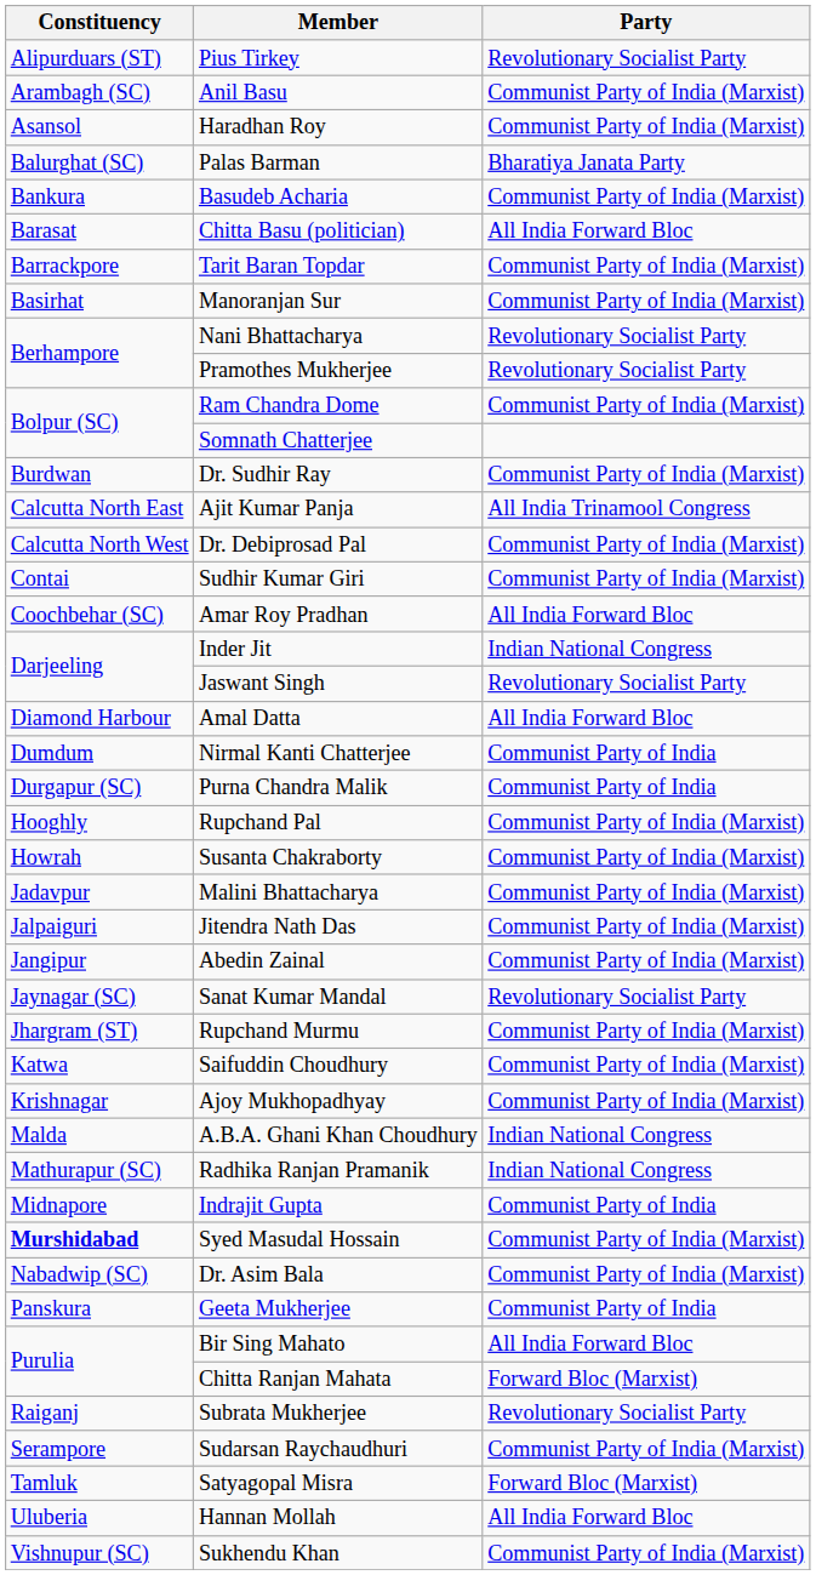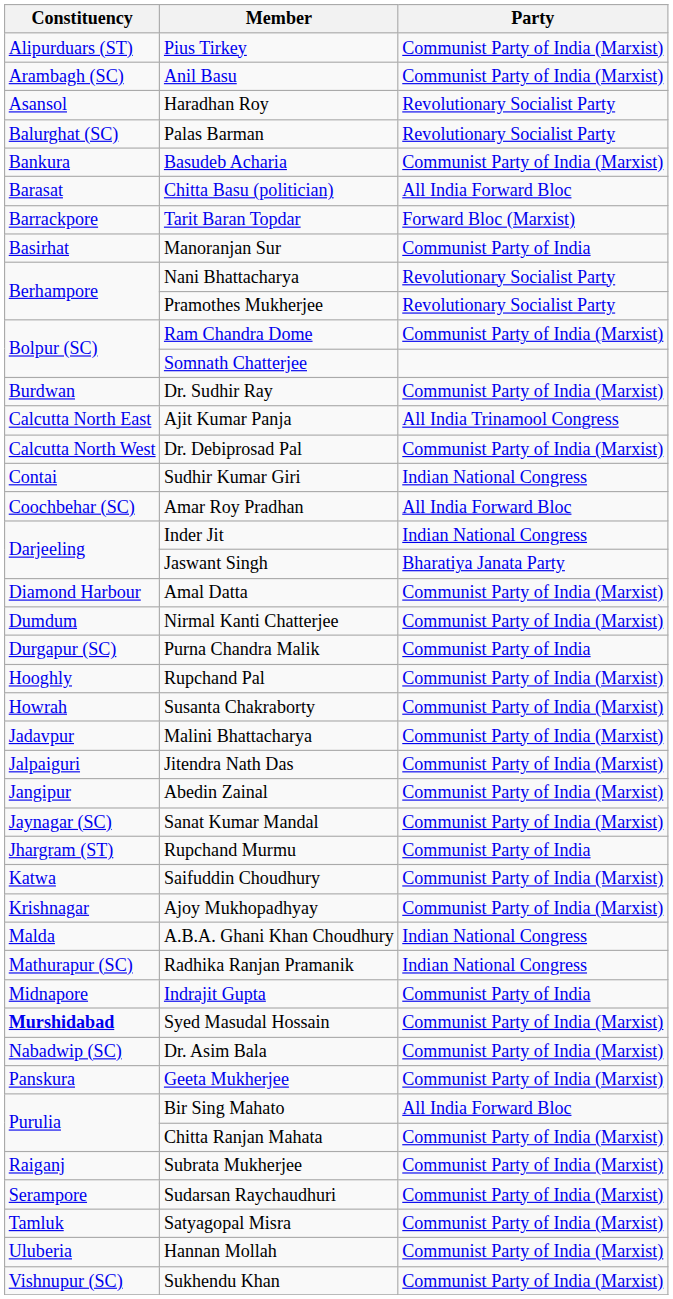 <table class="wikitable sortable">
 <tr>
 <th>Constituency</th>
 <th>Member</th>
 <th>Party</th>
 </tr>
 <tr>
 <td><a href='#'>Alipurduars (ST)</a></td>
 <td><a href='#'>Pius Tirkey</a></td>
-<td><a href='#'>Revolutionary Socialist Party</a></td>
+<td><a href='#'>Communist Party of India (Marxist)</a></td>
 </tr>
 <tr>
 <td><a href='#'>Arambagh (SC)</a></td>
 <td><a href='#'>Anil Basu</a></td>
 <td><a href='#'>Communist Party of India (Marxist)</a></td>
 </tr>
 <tr>
 <td><a href='#'>Asansol</a></td>
 <td>Haradhan Roy</td>
-<td><a href='#'>Communist Party of India (Marxist)</a></td>
+<td><a href='#'>Revolutionary Socialist Party</a></td>
 </tr>
 <tr>
 <td><a href='#'>Balurghat (SC)</a></td>
 <td>Palas Barman</td>
-<td><a href='#'>Bharatiya Janata Party</a></td>
+<td><a href='#'>Revolutionary Socialist Party</a></td>
 </tr>
 <tr>
 <td><a href='#'>Bankura</a></td>
 <td><a href='#'>Basudeb Acharia</a></td>
 <td><a href='#'>Communist Party of India (Marxist)</a></td>
 </tr>
 <tr>
 <td><a href='#'>Barasat</a></td>
 <td><a href='#'>Chitta Basu (politician)</a></td>
 <td><a href='#'>All India Forward Bloc</a></td>
 </tr>
 <tr>
 <td><a href='#'>Barrackpore</a></td>
 <td><a href='#'>Tarit Baran Topdar</a></td>
-<td><a href='#'>Communist Party of India (Marxist)</a></td>
+<td><a href='#'>Forward Bloc (Marxist)</a></td>
 </tr>
 <tr>
 <td><a href='#'>Basirhat</a></td>
 <td>Manoranjan Sur</td>
-<td><a href='#'>Communist Party of India (Marxist)</a></td>
+<td><a href='#'>Communist Party of India</a></td>
 </tr>
 <tr>
 <td rowspan=2><a href='#'>Berhampore</a></td>
 <td>Nani Bhattacharya</td>
 <td><a href='#'>Revolutionary Socialist Party</a></td>
 </tr>
 <tr>
 <td>Pramothes Mukherjee</td>
 <td><a href='#'>Revolutionary Socialist Party</a></td>
 </tr>
 <tr>
 <td rowspan=2><a href='#'>Bolpur (SC)</a></td>
 <td><a href='#'>Ram Chandra Dome</a></td>
 <td><a href='#'>Communist Party of India (Marxist)</a></td>
 </tr>
 <tr>
 <td><a href='#'>Somnath Chatterjee</a></td>
 <td></td>
 </tr>
 <tr>
 <td><a href='#'>Burdwan</a></td>
 <td>Dr. Sudhir Ray</td>
 <td><a href='#'>Communist Party of India (Marxist)</a></td>
 </tr>
 <tr>
 <td><a href='#'>Calcutta North East</a></td>
 <td>Ajit Kumar Panja</td>
 <td><a href='#'>All India Trinamool Congress</a></td>
 </tr>
 <tr>
 <td><a href='#'>Calcutta North West</a></td>
 <td>Dr. Debiprosad Pal</td>
 <td><a href='#'>Communist Party of India (Marxist)</a></td>
 </tr>
 <tr>
 <td><a href='#'>Contai</a></td>
 <td>Sudhir Kumar Giri</td>
-<td><a href='#'>Communist Party of India (Marxist)</a></td>
+<td><a href='#'>Indian National Congress</a></td>
 </tr>
 <tr>
 <td><a href='#'>Coochbehar (SC)</a></td>
 <td>Amar Roy Pradhan</td>
 <td><a href='#'>All India Forward Bloc</a></td>
 </tr>
 <tr>
 <td rowspan=2><a href='#'>Darjeeling</a></td>
 <td>Inder Jit</td>
 <td><a href='#'>Indian National Congress</a></td>
 </tr>
 <tr>
 <td>Jaswant Singh</td>
-<td><a href='#'>Revolutionary Socialist Party</a></td>
+<td><a href='#'>Bharatiya Janata Party</a></td>
 </tr>
 <tr>
 <td><a href='#'>Diamond Harbour</a></td>
 <td>Amal Datta</td>
-<td><a href='#'>All India Forward Bloc</a></td>
+<td><a href='#'>Communist Party of India (Marxist)</a></td>
 </tr>
 <tr>
 <td><a href='#'>Dumdum</a></td>
 <td>Nirmal Kanti Chatterjee</td>
-<td><a href='#'>Communist Party of India</a></td>
+<td><a href='#'>Communist Party of India (Marxist)</a></td>
 </tr>
 <tr>
 <td><a href='#'>Durgapur (SC)</a></td>
 <td>Purna Chandra Malik</td>
 <td><a href='#'>Communist Party of India</a></td>
 </tr>
 <tr>
 <td><a href='#'>Hooghly</a></td>
 <td>Rupchand Pal</td>
 <td><a href='#'>Communist Party of India (Marxist)</a></td>
 </tr>
 <tr>
 <td><a href='#'>Howrah</a></td>
 <td>Susanta Chakraborty</td>
 <td><a href='#'>Communist Party of India (Marxist)</a></td>
 </tr>
 <tr>
 <td><a href='#'>Jadavpur</a></td>
 <td>Malini Bhattacharya</td>
 <td><a href='#'>Communist Party of India (Marxist)</a></td>
 </tr>
 <tr>
 <td><a href='#'>Jalpaiguri</a></td>
 <td>Jitendra Nath Das</td>
 <td><a href='#'>Communist Party of India (Marxist)</a></td>
 </tr>
 <tr>
 <td><a href='#'>Jangipur</a></td>
 <td>Abedin Zainal</td>
 <td><a href='#'>Communist Party of India (Marxist)</a></td>
 </tr>
 <tr>
 <td><a href='#'>Jaynagar (SC)</a></td>
 <td>Sanat Kumar Mandal</td>
-<td><a href='#'>Revolutionary Socialist Party</a></td>
+<td><a href='#'>Communist Party of India (Marxist)</a></td>
 </tr>
 <tr>
 <td><a href='#'>Jhargram (ST)</a></td>
 <td>Rupchand Murmu</td>
-<td><a href='#'>Communist Party of India (Marxist)</a></td>
+<td><a href='#'>Communist Party of India</a></td>
 </tr>
 <tr>
 <td><a href='#'>Katwa</a></td>
 <td>Saifuddin Choudhury</td>
 <td><a href='#'>Communist Party of India (Marxist)</a></td>
 </tr>
 <tr>
 <td><a href='#'>Krishnagar</a></td>
 <td>Ajoy Mukhopadhyay</td>
 <td><a href='#'>Communist Party of India (Marxist)</a></td>
 </tr>
 <tr>
 <td><a href='#'>Malda</a></td>
 <td>A.B.A. Ghani Khan Choudhury</td>
 <td><a href='#'>Indian National Congress</a></td>
 </tr>
 <tr>
 <td><a href='#'>Mathurapur (SC)</a></td>
 <td>Radhika Ranjan Pramanik</td>
 <td><a href='#'>Indian National Congress</a></td>
 </tr>
 <tr>
 <td><a href='#'>Midnapore</a></td>
 <td><a href='#'>Indrajit Gupta</a></td>
 <td><a href='#'>Communist Party of India</a></td>
 </tr>
 <tr>
 <td><strong><a href='#'>Murshidabad</a></strong></td>
 <td>Syed Masudal Hossain</td>
 <td><a href='#'>Communist Party of India (Marxist)</a></td>
 </tr>
 <tr>
 <td><a href='#'>Nabadwip (SC)</a></td>
 <td>Dr. Asim Bala</td>
 <td><a href='#'>Communist Party of India (Marxist)</a></td>
 </tr>
 <tr>
 <td><a href='#'>Panskura</a></td>
 <td><a href='#'>Geeta Mukherjee</a></td>
-<td><a href='#'>Communist Party of India</a></td>
+<td><a href='#'>Communist Party of India (Marxist)</a></td>
 </tr>
 <tr>
 <td rowspan=2><a href='#'>Purulia</a></td>
 <td>Bir Sing Mahato</td>
 <td><a href='#'>All India Forward Bloc</a></td>
 </tr>
 <tr>
 <td>Chitta Ranjan Mahata</td>
-<td><a href='#'>Forward Bloc (Marxist)</a></td>
+<td><a href='#'>Communist Party of India (Marxist)</a></td>
 </tr>
 <tr>
 <td><a href='#'>Raiganj</a></td>
 <td>Subrata Mukherjee</td>
-<td><a href='#'>Revolutionary Socialist Party</a></td>
+<td><a href='#'>Communist Party of India (Marxist)</a></td>
 </tr>
 <tr>
 <td><a href='#'>Serampore</a></td>
 <td>Sudarsan Raychaudhuri</td>
 <td><a href='#'>Communist Party of India (Marxist)</a></td>
 </tr>
 <tr>
 <td><a href='#'>Tamluk</a></td>
 <td>Satyagopal Misra</td>
-<td><a href='#'>Forward Bloc (Marxist)</a></td>
+<td><a href='#'>Communist Party of India (Marxist)</a></td>
 </tr>
 <tr>
 <td><a href='#'>Uluberia</a></td>
 <td>Hannan Mollah</td>
-<td><a href='#'>All India Forward Bloc</a></td>
+<td><a href='#'>Communist Party of India (Marxist)</a></td>
 </tr>
 <tr>
 <td><a href='#'>Vishnupur (SC)</a></td>
 <td>Sukhendu Khan</td>
 <td><a href='#'>Communist Party of India (Marxist)</a></td>
 </tr>
 <tr>
 </tr>
 </table>
